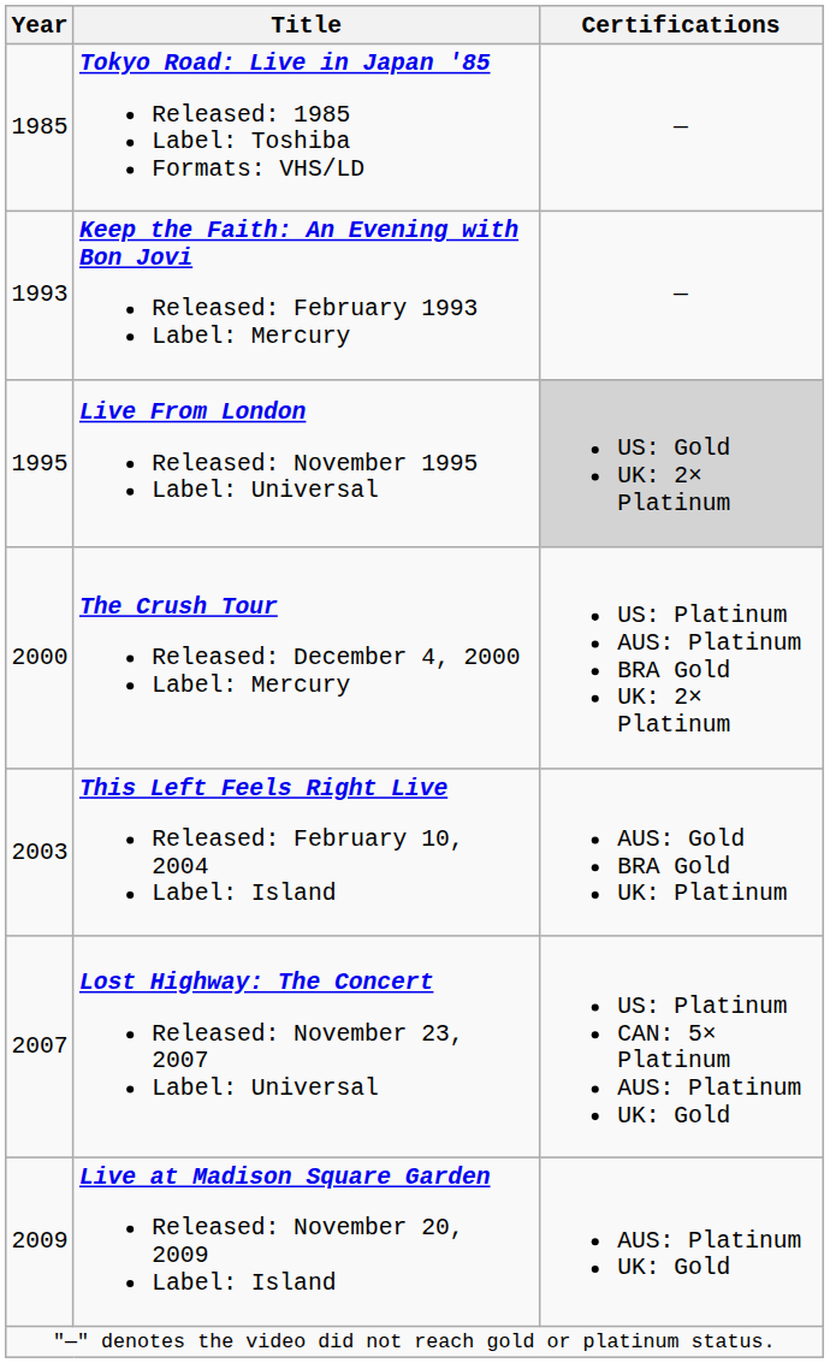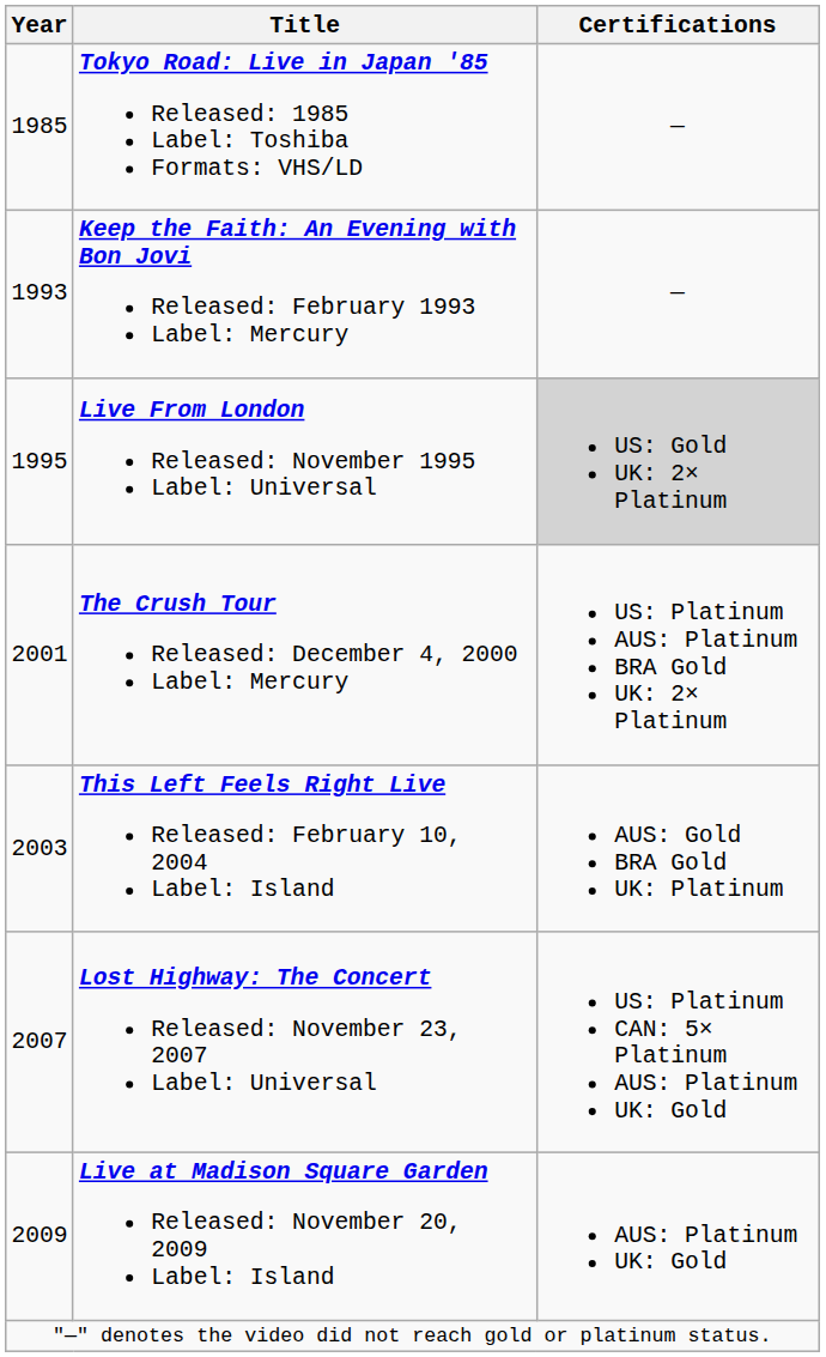 <table class="wikitable" style="text-align:center;">
 <tr>
 <th>Year</th>
 <th style="width:250px;">Title</th>
 <th style="width:150px;">Certifications</th>
 </tr>
 <tr>
 <td style="text-align:center;">1985</td>
 <td align=left><strong><em><a href='#'>Tokyo Road: Live in Japan '85</a></em></strong><br><ul><li>Released: 1985</li><li>Label: Toshiba</li><li>Formats: VHS/LD</li></ul></td>
 <td>—</td>
 </tr>
 <tr>
 <td style="text-align:center;">1993</td>
 <td align=left><strong><em><a href='#'>Keep the Faith: An Evening with Bon Jovi</a></em></strong><br><ul><li>Released: February 1993</li><li>Label: Mercury</li></ul></td>
 <td>—</td>
 </tr>
 <tr>
 <td style="text-align:center;">1995</td>
 <td align=left><strong><em><a href='#'>Live From London</a></em></strong><br><ul><li>Released: November 1995</li><li>Label: Universal</li></ul></td>
 <td align="left" style="background: lightgrey;"><br><ul><li>US: Gold</li><li>UK: 2× Platinum</li></ul></td>
 </tr>
 <tr>
-<td style="text-align:center;">2000</td>
+<td style="text-align:center;">2001</td>
 <td align=left><strong><em><a href='#'>The Crush Tour</a></em></strong><br><ul><li>Released: December 4, 2000</li><li>Label: Mercury</li></ul></td>
 <td align="left"><br><ul><li>US: Platinum</li><li>AUS: Platinum</li><li>BRA Gold</li><li>UK: 2× Platinum</li></ul></td>
 </tr>
 <tr>
 <td style="text-align:center;">2003</td>
 <td align=left><strong><em><a href='#'>This Left Feels Right Live</a></em></strong><br><ul><li>Released: February 10, 2004</li><li>Label: Island</li></ul></td>
 <td align="left"><br><ul><li>AUS: Gold</li><li>BRA Gold</li><li>UK: Platinum</li></ul></td>
 </tr>
 <tr>
 <td style="text-align:center;">2007</td>
 <td align=left><strong><em><a href='#'>Lost Highway: The Concert</a></em></strong><br><ul><li>Released: November 23, 2007</li><li>Label: Universal</li></ul></td>
 <td align="left"><br><ul><li>US: Platinum</li><li>CAN: 5× Platinum</li><li>AUS: Platinum</li><li>UK: Gold</li></ul></td>
 </tr>
 <tr>
 <td style="text-align:center;">2009</td>
 <td align=left><strong><em><a href='#'>Live at Madison Square Garden</a></em></strong><br><ul><li>Released: November 20, 2009</li><li>Label: Island</li></ul></td>
 <td align="left"><br><ul><li>AUS: Platinum</li><li>UK: Gold</li></ul></td>
 </tr>
 <tr>
 <td colspan="20" style="text-align:center; font-size:85%">"—" denotes the video did not reach gold or platinum status.</td>
 </tr>
 </table>
